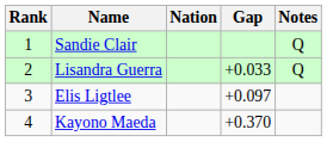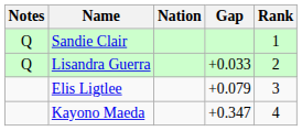 <table class="wikitable sortable" style="text-align:center">
 <tr>
-<th>Rank</th>
+<th>Notes</th>
 <th>Name</th>
 <th>Nation</th>
 <th>Gap</th>
-<th>Notes</th>
+<th>Rank</th>
 </tr>
 <tr bgcolor=ccffcc>
-<td>1</td>
+<td>Q</td>
 <td align=left><a href='#'>Sandie Clair</a></td>
 <td align=left></td>
 <td></td>
-<td>Q</td>
+<td>1</td>
 </tr>
 <tr bgcolor=ccffcc>
-<td>2</td>
+<td>Q</td>
 <td align=left><a href='#'>Lisandra Guerra</a></td>
 <td align=left></td>
 <td>+0.033</td>
-<td>Q</td>
+<td>2</td>
 </tr>
 <tr>
-<td>3</td>
+<td></td>
 <td align=left><a href='#'>Elis Ligtlee</a></td>
 <td align=left></td>
-<td>+0.097</td>
-<td></td>
+<td>+0.079</td>
+<td>3</td>
 </tr>
 <tr>
-<td>4</td>
+<td></td>
 <td align=left><a href='#'>Kayono Maeda</a></td>
 <td align=left></td>
-<td>+0.370</td>
-<td></td>
+<td>+0.347</td>
+<td>4</td>
 </tr>
 </table>
